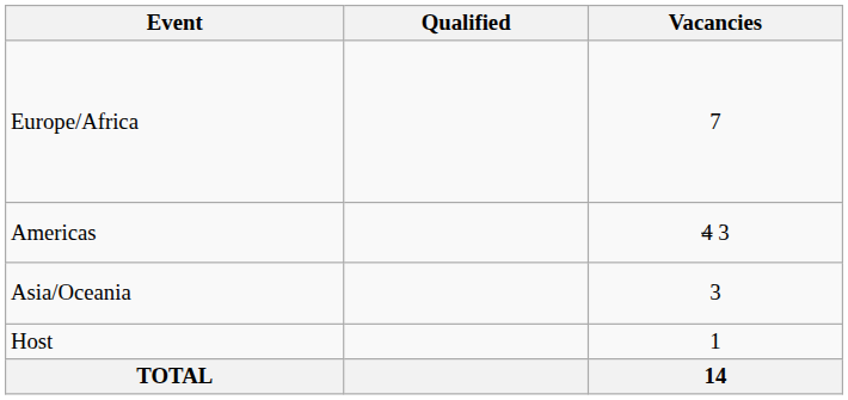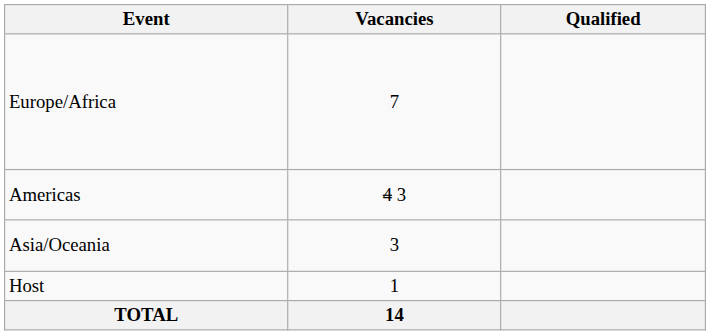 <table class="wikitable" width=600>
 <tr>
 <th>Event</th>
+<th>Vacancies</th>
 <th>Qualified</th>
-<th>Vacancies</th>
 </tr>
 <tr>
 <td>Europe/Africa</td>
+<td align=center>7</td>
 <td><br><br><br><br><br><br></td>
-<td align=center>7</td>
 </tr>
 <tr>
 <td>Americas</td>
+<td align=center><s>4</s> 3</td>
 <td><br><br></td>
-<td align=center><s>4</s> 3</td>
 </tr>
 <tr>
 <td>Asia/Oceania</td>
+<td align=center>3</td>
 <td><br><br></td>
-<td align=center>3</td>
 </tr>
 <tr>
 <td>Host</td>
+<td align=center>1</td>
 <td></td>
-<td align=center>1</td>
 </tr>
 <tr>
 <th>TOTAL</th>
+<th>14</th>
 <th></th>
-<th>14</th>
 </tr>
 </table>
